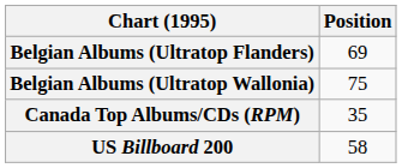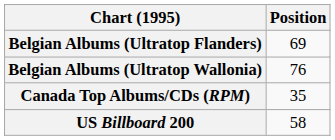 <table class="wikitable sortable plainrowheaders" style="text-align:center">
 <tr>
 <th scope="col">Chart (1995)</th>
 <th scope="col">Position</th>
 </tr>
 <tr>
 <th scope="row">Belgian Albums (Ultratop Flanders)</th>
 <td>69</td>
 </tr>
 <tr>
 <th scope="row">Belgian Albums (Ultratop Wallonia)</th>
-<td>75</td>
+<td>76</td>
 </tr>
 <tr>
 <th scope="row">Canada Top Albums/CDs (<em>RPM</em>)</th>
 <td>35</td>
 </tr>
 <tr>
 <th scope="row">US <em>Billboard</em> 200</th>
 <td>58</td>
 </tr>
 </table>
